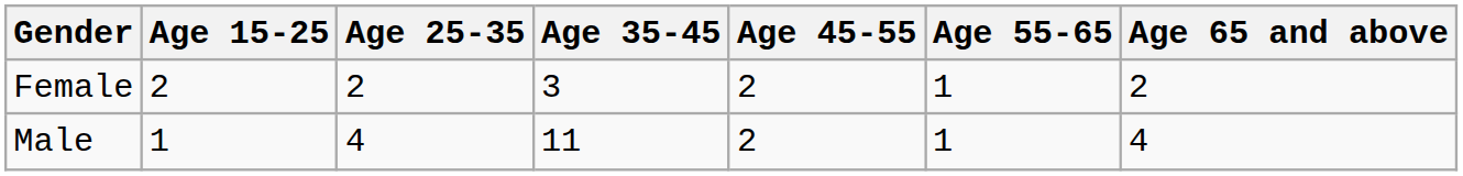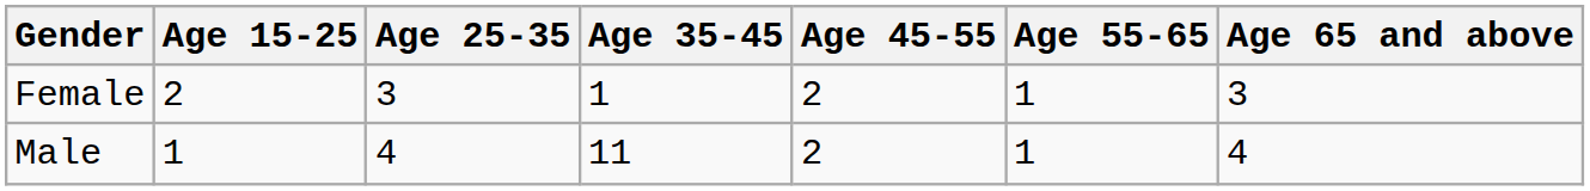 <table class="wikitable">
 <tr>
 <th>Gender</th>
 <th>Age 15-25</th>
 <th>Age 25-35</th>
 <th>Age 35-45</th>
 <th>Age 45-55</th>
 <th>Age 55-65</th>
 <th>Age 65 and above</th>
 </tr>
 <tr>
 <td>Female</td>
 <td>2</td>
-<td>2</td>
 <td>3</td>
+<td>1</td>
 <td>2</td>
 <td>1</td>
-<td>2</td>
+<td>3</td>
 </tr>
 <tr>
 <td>Male</td>
 <td>1</td>
 <td>4</td>
 <td>11</td>
 <td>2</td>
 <td>1</td>
 <td>4</td>
 </tr>
 </table>
